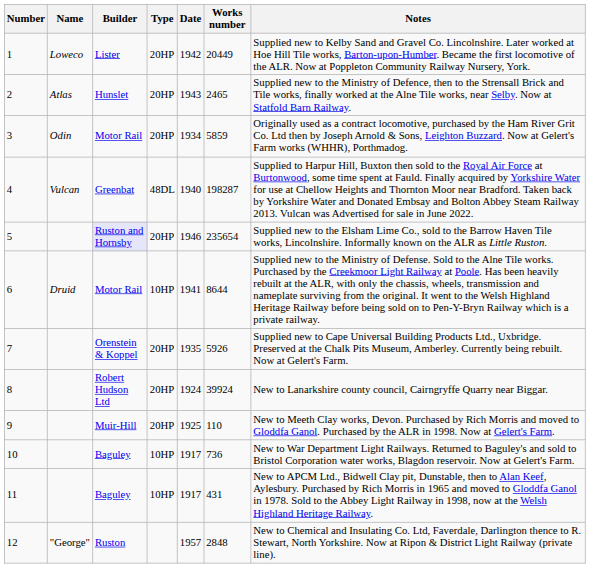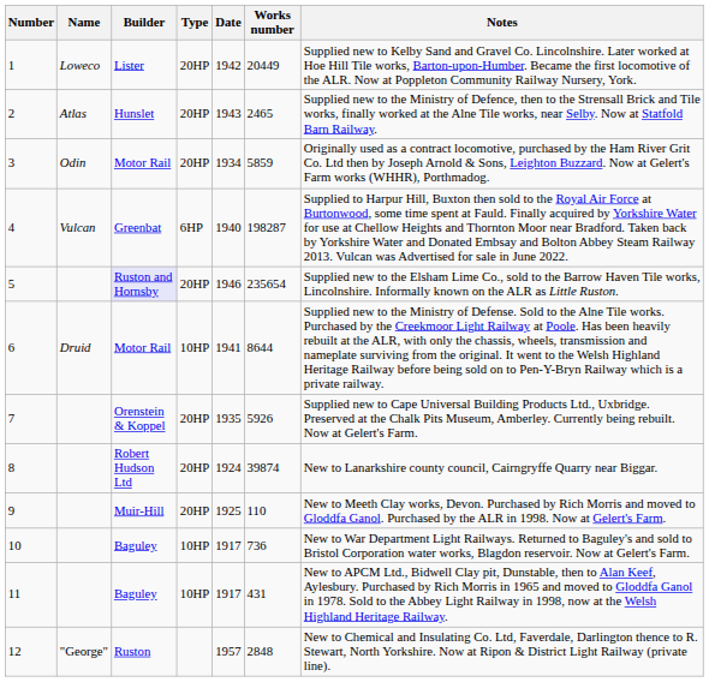 <table class="wikitable">
 <tr>
 <th>Number</th>
 <th>Name</th>
 <th>Builder</th>
 <th>Type</th>
 <th>Date</th>
 <th>Works number</th>
 <th>Notes</th>
 </tr>
 <tr>
 <td>1</td>
 <td><em>Loweco</em></td>
 <td><a href='#'>Lister</a></td>
 <td> 20HP</td>
 <td>1942</td>
 <td>20449</td>
 <td>Supplied new to Kelby Sand and Gravel Co. Lincolnshire. Later worked at Hoe Hill Tile works, <a href='#'>Barton-upon-Humber</a>. Became the first locomotive of the ALR. Now at Poppleton Community Railway Nursery, York.</td>
 </tr>
 <tr>
 <td>2</td>
 <td><em>Atlas</em></td>
 <td><a href='#'>Hunslet</a></td>
 <td> 20HP</td>
 <td>1943</td>
 <td>2465</td>
 <td>Supplied new to the Ministry of Defence, then to the Strensall Brick and Tile works, finally worked at the Alne Tile works, near <a href='#'>Selby</a>. Now at <a href='#'>Statfold Barn Railway</a>.</td>
 </tr>
 <tr>
 <td>3</td>
 <td><em>Odin</em></td>
 <td><a href='#'>Motor Rail</a></td>
 <td> 20HP</td>
 <td>1934</td>
 <td>5859</td>
 <td>Originally used as a contract locomotive, purchased by the Ham River Grit Co. Ltd then by Joseph Arnold & Sons, <a href='#'>Leighton Buzzard</a>. Now at Gelert's Farm works (WHHR), Porthmadog.</td>
 </tr>
 <tr>
 <td>4</td>
 <td><em>Vulcan</em></td>
 <td><a href='#'>Greenbat</a></td>
-<td> 48DL</td>
+<td> 6HP</td>
 <td>1940</td>
 <td>198287</td>
 <td>Supplied to Harpur Hill, Buxton then sold to the <a href='#'>Royal Air Force</a> at <a href='#'>Burtonwood</a>, some time spent at Fauld. Finally acquired by <a href='#'>Yorkshire Water</a> for use at Chellow Heights and Thornton Moor near Bradford. Taken back by Yorkshire Water and Donated Embsay and Bolton Abbey Steam Railway 2013. Vulcan was Advertised for sale in June 2022.</td>
 </tr>
 <tr>
 <td>5</td>
 <td></td>
 <td style="background: lavender;"><a href='#'>Ruston and Hornsby</a></td>
 <td> 20HP</td>
 <td>1946</td>
 <td>235654</td>
 <td>Supplied new to the Elsham Lime Co., sold to the Barrow Haven Tile works, Lincolnshire. Informally known on the ALR as <em>Little Ruston</em>.</td>
 </tr>
 <tr>
 <td>6</td>
 <td><em>Druid</em></td>
 <td><a href='#'>Motor Rail</a></td>
 <td> 10HP</td>
 <td>1941</td>
 <td>8644</td>
 <td>Supplied new to the Ministry of Defense. Sold to the Alne Tile works. Purchased by the <a href='#'>Creekmoor Light Railway</a> at <a href='#'>Poole</a>. Has been heavily rebuilt at the ALR, with only the chassis, wheels, transmission and nameplate surviving from the original. It went to the Welsh Highland Heritage Railway before being sold on to Pen-Y-Bryn Railway which is a private railway.</td>
 </tr>
 <tr>
 <td>7</td>
 <td></td>
 <td><a href='#'>Orenstein & Koppel</a></td>
 <td> 20HP</td>
 <td>1935</td>
 <td>5926</td>
 <td>Supplied new to Cape Universal Building Products Ltd., Uxbridge. Preserved at the Chalk Pits Museum, Amberley. Currently being rebuilt. Now at Gelert's Farm.</td>
 </tr>
 <tr>
 <td>8</td>
 <td></td>
 <td><a href='#'>Robert Hudson Ltd</a></td>
 <td> 20HP</td>
 <td>1924</td>
-<td>39924</td>
+<td>39874</td>
 <td>New to Lanarkshire county council, Cairngryffe Quarry near Biggar.</td>
 </tr>
 <tr>
 <td>9</td>
 <td></td>
 <td><a href='#'>Muir-Hill</a></td>
 <td> 20HP</td>
 <td>1925</td>
 <td>110</td>
 <td>New to Meeth Clay works, Devon. Purchased by Rich Morris and moved to <a href='#'>Gloddfa Ganol</a>. Purchased by the ALR in 1998. Now at <a href='#'>Gelert's Farm</a>.</td>
 </tr>
 <tr>
 <td>10</td>
 <td></td>
 <td><a href='#'>Baguley</a></td>
 <td> 10HP</td>
 <td>1917</td>
 <td>736</td>
 <td>New to War Department Light Railways. Returned to Baguley's and sold to Bristol Corporation water works, Blagdon reservoir. Now at Gelert's Farm.</td>
 </tr>
 <tr>
 <td>11</td>
 <td></td>
 <td><a href='#'>Baguley</a></td>
 <td> 10HP</td>
 <td>1917</td>
 <td>431</td>
 <td>New to APCM Ltd., Bidwell Clay pit, Dunstable, then to <a href='#'>Alan Keef</a>, Aylesbury. Purchased by Rich Morris in 1965 and moved to <a href='#'>Gloddfa Ganol</a> in 1978. Sold to the Abbey Light Railway in 1998, now at the <a href='#'>Welsh Highland Heritage Railway</a>.</td>
 </tr>
 <tr>
 <td>12</td>
 <td>"George"</td>
 <td><a href='#'>Ruston</a></td>
 <td></td>
 <td>1957</td>
 <td>2848</td>
 <td>New to Chemical and Insulating Co. Ltd, Faverdale, Darlington thence to R. Stewart, North Yorkshire. Now at Ripon & District Light Railway  (private line).</td>
 </tr>
 </table>
